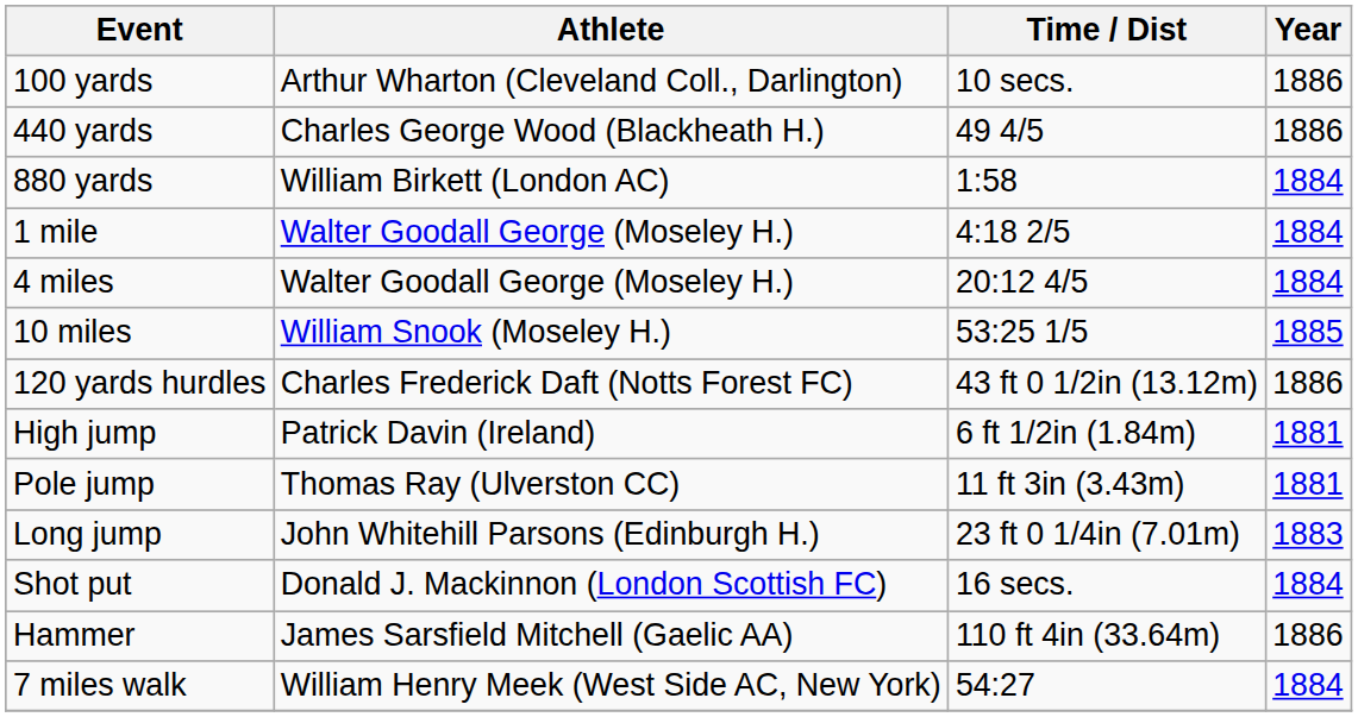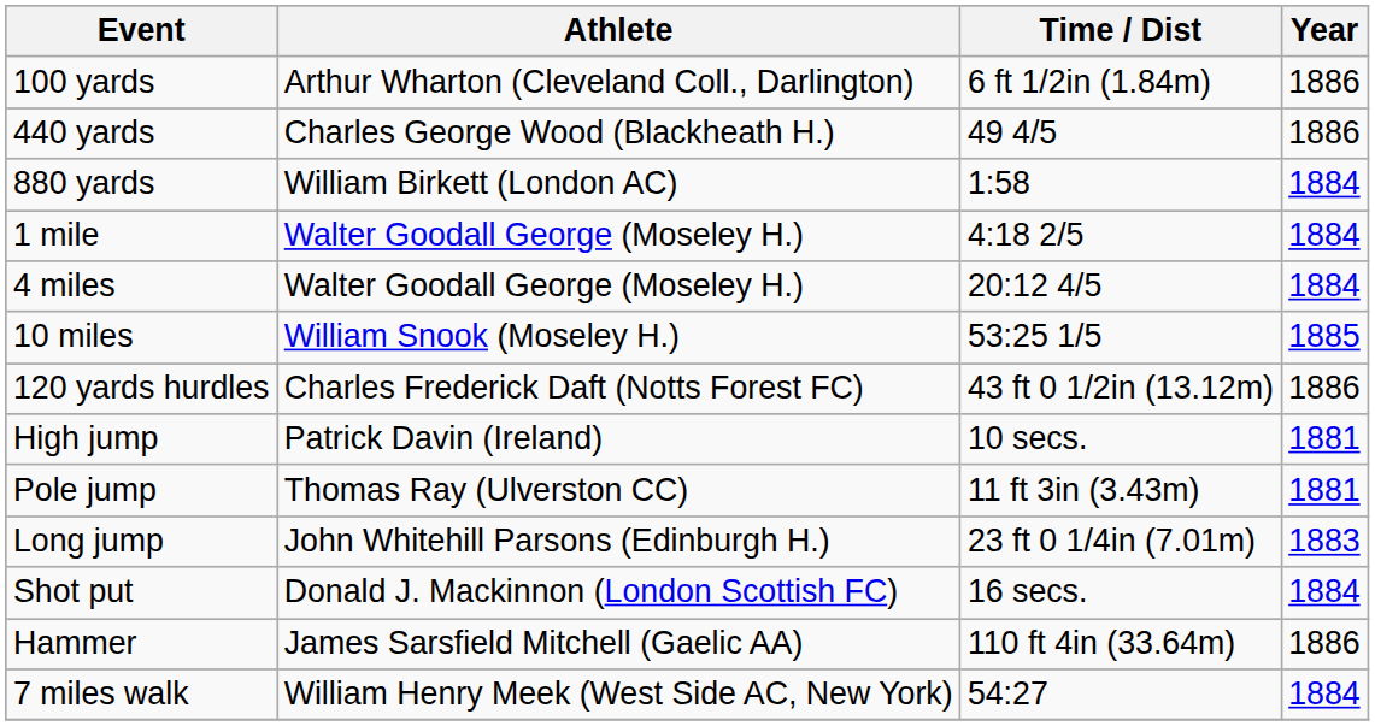 <table class="wikitable">
 <tr>
 <th>Event</th>
 <th>Athlete</th>
 <th>Time / Dist</th>
 <th>Year</th>
 </tr>
 <tr>
 <td>100 yards</td>
 <td>Arthur Wharton (Cleveland Coll., Darlington)</td>
-<td>10 secs.</td>
+<td>6 ft 1/2in (1.84m)</td>
 <td>1886</td>
 </tr>
 <tr>
 <td>440 yards</td>
 <td>Charles George Wood (Blackheath H.)</td>
 <td>49 4/5</td>
 <td>1886</td>
 </tr>
 <tr>
 <td>880 yards</td>
 <td>William Birkett (London AC)</td>
 <td>1:58</td>
 <td><a href='#'>1884</a></td>
 </tr>
 <tr>
 <td>1 mile</td>
 <td><a href='#'>Walter Goodall George</a> (Moseley H.)</td>
 <td>4:18 2/5</td>
 <td><a href='#'>1884</a></td>
 </tr>
 <tr>
 <td>4 miles</td>
 <td>Walter Goodall George (Moseley H.)</td>
 <td>20:12 4/5</td>
 <td><a href='#'>1884</a></td>
 </tr>
 <tr>
 <td>10 miles</td>
 <td><a href='#'>William Snook</a> (Moseley H.)</td>
 <td>53:25 1/5</td>
 <td><a href='#'>1885</a></td>
 </tr>
 <tr>
 <td>120 yards hurdles</td>
 <td>Charles Frederick Daft (Notts Forest FC)</td>
 <td>43 ft 0 1/2in (13.12m)</td>
 <td>1886</td>
 </tr>
 <tr>
 <td>High jump</td>
 <td>Patrick Davin (Ireland)</td>
-<td>6 ft 1/2in (1.84m)</td>
+<td>10 secs.</td>
 <td><a href='#'>1881</a></td>
 </tr>
 <tr>
 <td>Pole jump</td>
 <td>Thomas Ray (Ulverston CC)</td>
 <td>11 ft 3in (3.43m)</td>
 <td><a href='#'>1881</a></td>
 </tr>
 <tr>
 <td>Long jump</td>
 <td>John Whitehill Parsons (Edinburgh H.)</td>
 <td>23 ft 0 1/4in (7.01m)</td>
 <td><a href='#'>1883</a></td>
 </tr>
 <tr>
 <td>Shot put</td>
 <td>Donald J. Mackinnon (<a href='#'>London Scottish FC</a>)</td>
 <td>16 secs.</td>
 <td><a href='#'>1884</a></td>
 </tr>
 <tr>
 <td>Hammer</td>
 <td>James Sarsfield Mitchell (Gaelic AA)</td>
 <td>110 ft 4in (33.64m)</td>
 <td>1886</td>
 </tr>
 <tr>
 <td>7 miles walk</td>
 <td>William Henry Meek (West Side AC, New York)</td>
 <td>54:27</td>
 <td><a href='#'>1884</a></td>
 </tr>
 <tr>
 </tr>
 </table>
